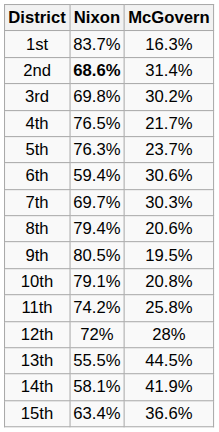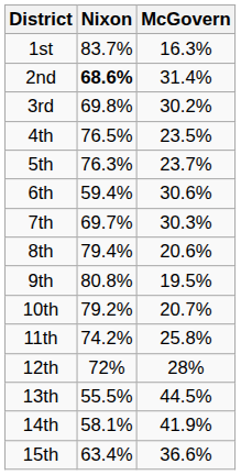 <table class="wikitable sortable" - style="text-align:center;">
 <tr>
 <th>District</th>
 <th>Nixon</th>
 <th>McGovern</th>
 </tr>
 <tr>
 <td>1st</td>
 <td>83.7%</td>
 <td>16.3%</td>
 </tr>
 <tr>
 <td>2nd</td>
 <td><strong>68.6%</strong></td>
 <td>31.4%</td>
 </tr>
 <tr>
 <td>3rd</td>
 <td>69.8%</td>
 <td>30.2%</td>
 </tr>
 <tr>
 <td>4th</td>
 <td>76.5%</td>
-<td>21.7%</td>
+<td>23.5%</td>
 </tr>
 <tr>
 <td>5th</td>
 <td>76.3%</td>
 <td>23.7%</td>
 </tr>
 <tr>
 <td>6th</td>
 <td>59.4%</td>
 <td>30.6%</td>
 </tr>
 <tr>
 <td>7th</td>
 <td>69.7%</td>
 <td>30.3%</td>
 </tr>
 <tr>
 <td>8th</td>
 <td>79.4%</td>
 <td>20.6%</td>
 </tr>
 <tr>
 <td>9th</td>
-<td>80.5%</td>
+<td>80.8%</td>
 <td>19.5%</td>
 </tr>
 <tr>
 <td>10th</td>
-<td>79.1%</td>
-<td>20.8%</td>
+<td>79.2%</td>
+<td>20.7%</td>
 </tr>
 <tr>
 <td>11th</td>
 <td>74.2%</td>
 <td>25.8%</td>
 </tr>
 <tr style="text-align:center;">
 <td>12th</td>
 <td>72%</td>
 <td>28%</td>
 </tr>
 <tr>
 <td>13th</td>
 <td>55.5%</td>
 <td>44.5%</td>
 </tr>
 <tr>
 <td>14th</td>
 <td>58.1%</td>
 <td>41.9%</td>
 </tr>
 <tr>
 <td>15th</td>
 <td>63.4%</td>
 <td>36.6%</td>
 </tr>
 </table>
